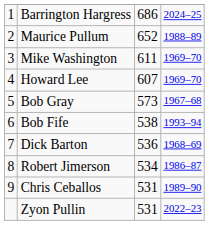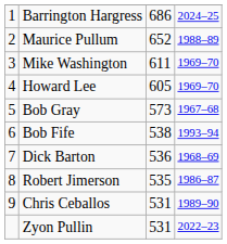 <table class="wikitable">
 <tr>
 </tr>
 <tr>
 <td>1</td>
 <td>Barrington Hargress</td>
 <td>686</td>
 <td style="font-size:80%;"><a href='#'>2024–25</a></td>
 </tr>
 <tr>
 <td>2</td>
 <td>Maurice Pullum</td>
 <td>652</td>
 <td style="font-size:80%;"><a href='#'>1988–89</a></td>
 </tr>
 <tr>
 <td>3</td>
 <td>Mike Washington</td>
 <td>611</td>
 <td style="font-size:80%;"><a href='#'>1969–70</a></td>
 </tr>
 <tr>
 <td>4</td>
 <td>Howard Lee</td>
-<td>607</td>
+<td>605</td>
 <td style="font-size:80%;"><a href='#'>1969–70</a></td>
 </tr>
 <tr>
 <td>5</td>
 <td>Bob Gray</td>
 <td>573</td>
 <td style="font-size:80%;"><a href='#'>1967–68</a></td>
 </tr>
 <tr>
 <td>6</td>
 <td>Bob Fife</td>
 <td>538</td>
 <td style="font-size:80%;"><a href='#'>1993–94</a></td>
 </tr>
 <tr>
 <td>7</td>
 <td>Dick Barton</td>
 <td>536</td>
 <td style="font-size:80%;"><a href='#'>1968–69</a></td>
 </tr>
 <tr>
 <td>8</td>
 <td>Robert Jimerson</td>
-<td>534</td>
+<td>535</td>
 <td style="font-size:80%;"><a href='#'>1986–87</a></td>
 </tr>
 <tr>
 <td>9</td>
 <td>Chris Ceballos</td>
 <td>531</td>
 <td style="font-size:80%;"><a href='#'>1989–90</a></td>
 </tr>
 <tr>
 <td></td>
 <td>Zyon Pullin</td>
 <td>531</td>
 <td style="font-size:80%;"><a href='#'>2022–23</a></td>
 </tr>
 </table>
